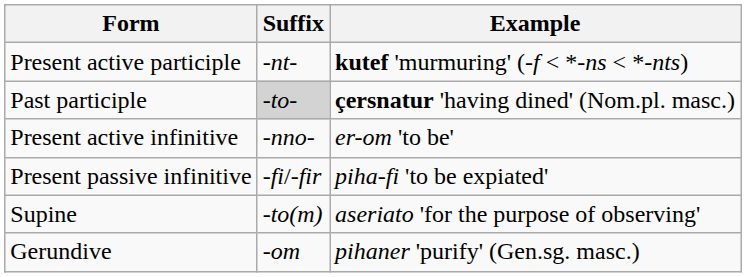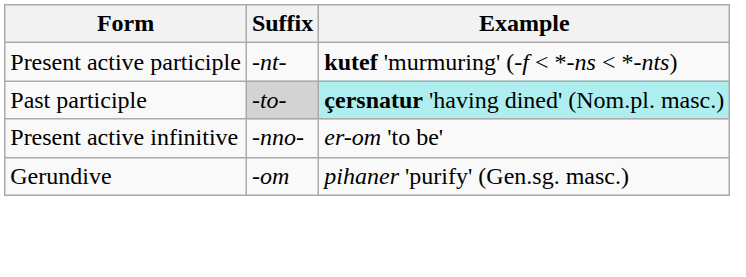 <table class="wikitable">
 <tr>
 <th>Form</th>
 <th>Suffix</th>
 <th>Example</th>
 </tr>
 <tr>
 <td>Present active participle</td>
 <td><em>-nt-</em></td>
 <td><strong>kutef</strong> 'murmuring' (<em>-f</em> < *<em>-ns</em> < *<em>-nts</em>)</td>
 </tr>
 <tr>
 <td>Past participle</td>
 <td style="background: lightgrey;"><em>-to-</em></td>
-<td><strong>çersnatur</strong> 'having dined' (Nom.pl. masc.)</td>
+<td style="background: paleturquoise;"><strong>çersnatur</strong> 'having dined' (Nom.pl. masc.)</td>
 </tr>
 <tr>
 <td>Present active infinitive</td>
 <td><em>-nno-</em></td>
 <td><em>er-om</em> 'to be'</td>
 </tr>
 <tr>
-<td>Present passive infinitive</td>
-<td><em>-fi</em>/<em>-fir</em></td>
-<td><em>piha-fi</em> 'to be expiated'</td>
-</tr>
-<tr>
-<td>Supine</td>
-<td><em>-to(m)</em></td>
-<td><em>aseriato</em> 'for the purpose of observing'</td>
-</tr>
-<tr>
 <td>Gerundive</td>
 <td><em>-om</em></td>
 <td><em>pihaner</em> 'purify' (Gen.sg. masc.)</td>
 </tr>
 </table>
